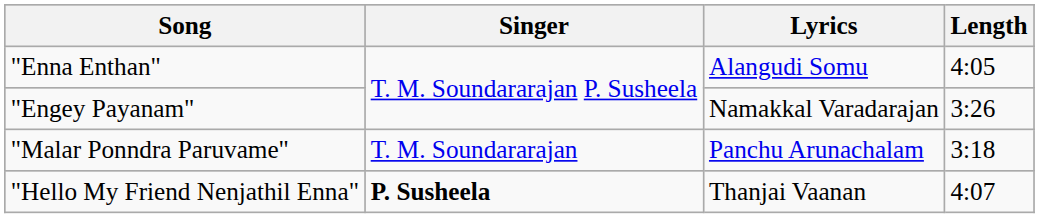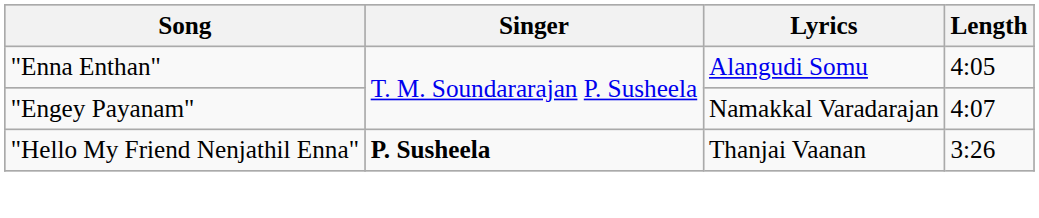 <table class="wikitable" style="font-size:95%;">
 <tr>
 <th>Song</th>
 <th>Singer</th>
 <th>Lyrics</th>
 <th>Length</th>
 </tr>
 <tr>
 <td>"Enna Enthan"</td>
 <td rowspan=2><a href='#'>T. M. Soundararajan</a> <a href='#'>P. Susheela</a></td>
 <td><a href='#'>Alangudi Somu</a></td>
 <td>4:05</td>
 </tr>
 <tr>
 <td>"Engey Payanam"</td>
 <td>Namakkal Varadarajan</td>
-<td>3:26</td>
-</tr>
-<tr>
-<td>"Malar Ponndra Paruvame"</td>
-<td><a href='#'>T. M. Soundararajan</a></td>
-<td><a href='#'>Panchu Arunachalam</a></td>
-<td>3:18</td>
+<td>4:07</td>
 </tr>
 <tr>
 <td>"Hello My Friend Nenjathil Enna"</td>
 <td><strong>P. Susheela</strong></td>
 <td>Thanjai Vaanan</td>
-<td>4:07</td>
+<td>3:26</td>
 </tr>
 </table>
